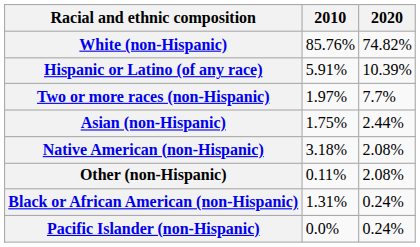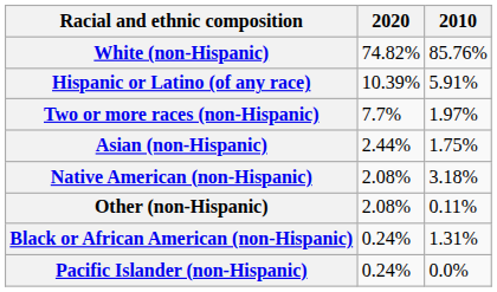 <table class="wikitable sortable collapsible" style="font-size: 90%;">
 <tr>
 <th>Racial and ethnic composition</th>
+<th>2020</th>
 <th>2010</th>
-<th>2020</th>
 </tr>
 <tr>
 <th><a href='#'>White (non-Hispanic)</a></th>
+<td>74.82%</td>
 <td>85.76%</td>
-<td>74.82%</td>
 </tr>
 <tr>
 <th><a href='#'>Hispanic or Latino (of any race)</a></th>
+<td>10.39%</td>
 <td>5.91%</td>
-<td>10.39%</td>
 </tr>
 <tr>
 <th><a href='#'>Two or more races (non-Hispanic)</a></th>
+<td>7.7%</td>
 <td>1.97%</td>
-<td>7.7%</td>
 </tr>
 <tr>
 <th><a href='#'>Asian (non-Hispanic)</a></th>
+<td>2.44%</td>
 <td>1.75%</td>
-<td>2.44%</td>
 </tr>
 <tr>
 <th><a href='#'>Native American (non-Hispanic)</a></th>
+<td>2.08%</td>
 <td>3.18%</td>
-<td>2.08%</td>
 </tr>
 <tr>
 <th>Other (non-Hispanic)</th>
+<td>2.08%</td>
 <td>0.11%</td>
-<td>2.08%</td>
 </tr>
 <tr>
 <th><a href='#'>Black or African American (non-Hispanic)</a></th>
+<td>0.24%</td>
 <td>1.31%</td>
-<td>0.24%</td>
 </tr>
 <tr>
 <th><a href='#'>Pacific Islander (non-Hispanic)</a></th>
+<td>0.24%</td>
 <td>0.0%</td>
-<td>0.24%</td>
 </tr>
 </table>
